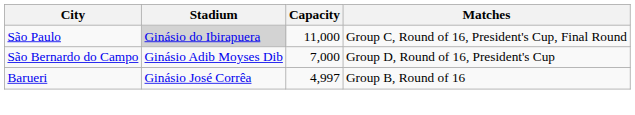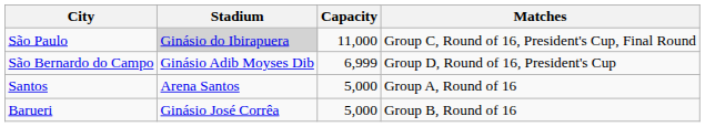 <table class="wikitable">
 <tr>
 <th>City</th>
 <th>Stadium</th>
 <th>Capacity</th>
 <th>Matches</th>
 </tr>
 <tr>
 <td><a href='#'>São Paulo</a></td>
 <td style="background: lightgrey;"><a href='#'>Ginásio do Ibirapuera</a></td>
 <td align=right>11,000</td>
 <td>Group C, Round of 16, President's Cup, Final Round</td>
 </tr>
 <tr>
 <td><a href='#'>São Bernardo do Campo</a></td>
 <td><a href='#'>Ginásio Adib Moyses Dib</a></td>
-<td align=right>7,000</td>
+<td align=right>6,999</td>
 <td>Group D, Round of 16, President's Cup</td>
+</tr>
+<tr>
+<td><a href='#'>Santos</a></td>
+<td><a href='#'>Arena Santos</a></td>
+<td align=right>5,000</td>
+<td>Group A, Round of 16</td>
 </tr>
 <tr>
 <td><a href='#'>Barueri</a></td>
 <td><a href='#'>Ginásio José Corrêa</a></td>
-<td align=right>4,997</td>
+<td align=right>5,000</td>
 <td>Group B, Round of 16</td>
 </tr>
 </table>
